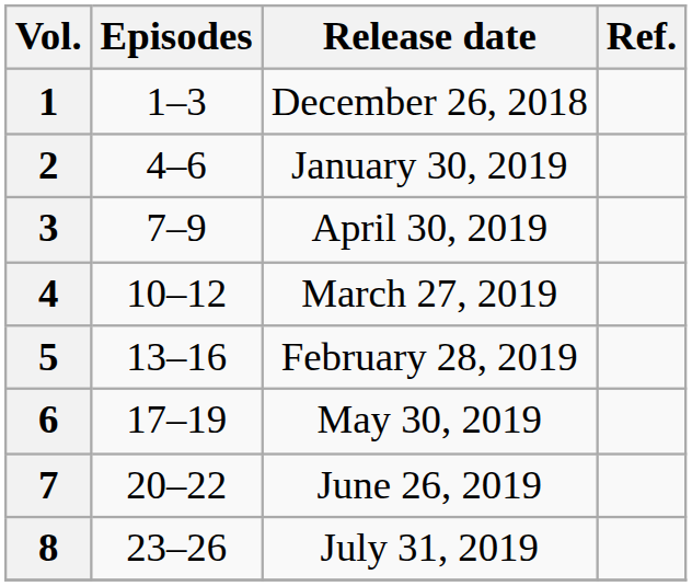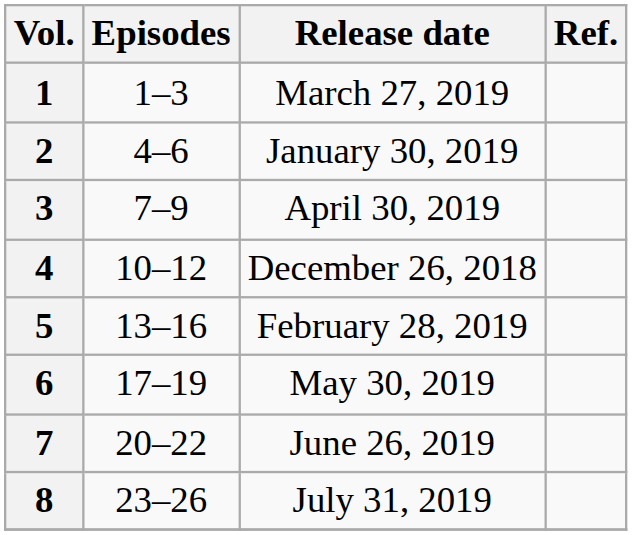 <table class="wikitable">
 <tr>
 <th>Vol.</th>
 <th>Episodes</th>
 <th>Release date</th>
 <th>Ref.</th>
 </tr>
 <tr>
 <th>1</th>
 <td align="center">1–3</td>
-<td align="center">December 26, 2018</td>
+<td align="center">March 27, 2019</td>
 <td align="center"></td>
 </tr>
 <tr>
 <th>2</th>
 <td align="center">4–6</td>
 <td align="center">January 30, 2019</td>
 <td align="center"></td>
 </tr>
 <tr>
 <th>3</th>
 <td align="center">7–9</td>
 <td align="center">April 30, 2019</td>
 <td align="center"></td>
 </tr>
 <tr>
 <th>4</th>
 <td align="center">10–12</td>
-<td align="center">March 27, 2019</td>
+<td align="center">December 26, 2018</td>
 <td align="center"></td>
 </tr>
 <tr>
 <th>5</th>
 <td align="center">13–16</td>
 <td align="center">February 28, 2019</td>
 <td align="center"></td>
 </tr>
 <tr>
 <th>6</th>
 <td align="center">17–19</td>
 <td align="center">May 30, 2019</td>
 <td align="center"></td>
 </tr>
 <tr>
 <th>7</th>
 <td align="center">20–22</td>
 <td align="center">June 26, 2019</td>
 <td align="center"></td>
 </tr>
 <tr>
 <th>8</th>
 <td align="center">23–26</td>
 <td align="center">July 31, 2019</td>
 <td align="center"></td>
 </tr>
 <tr>
 </tr>
 </table>
